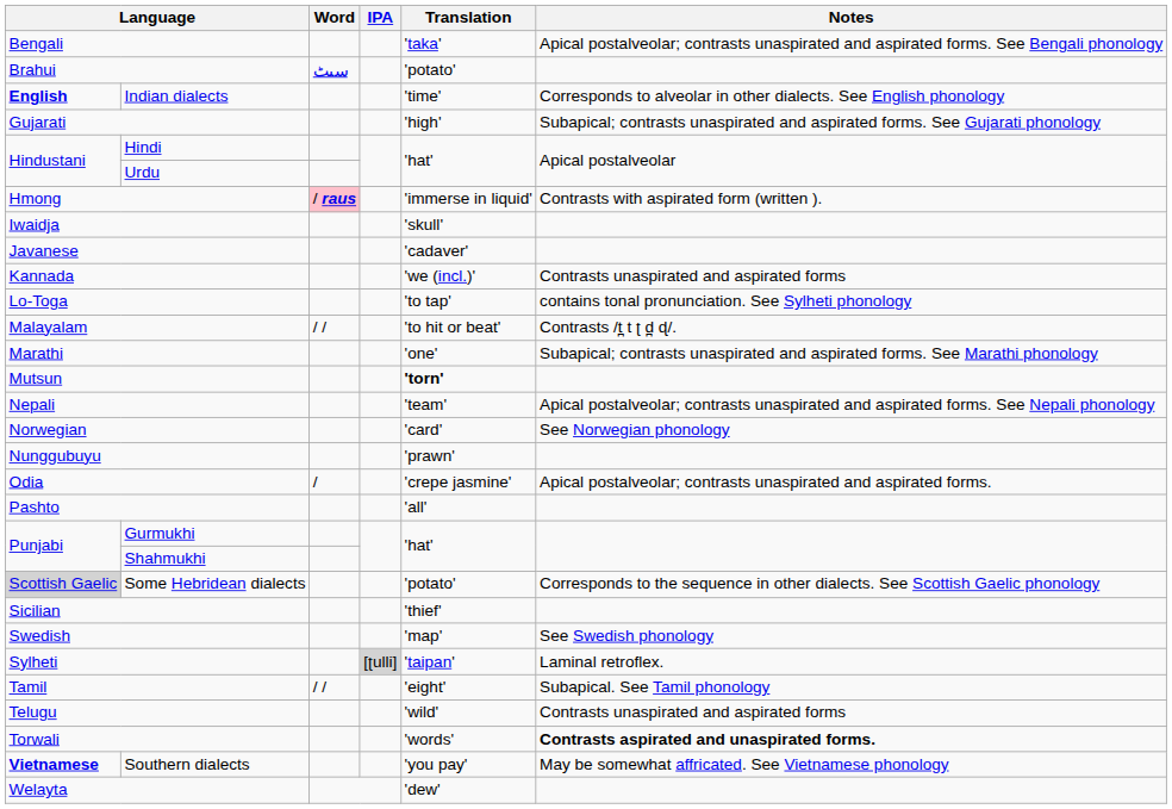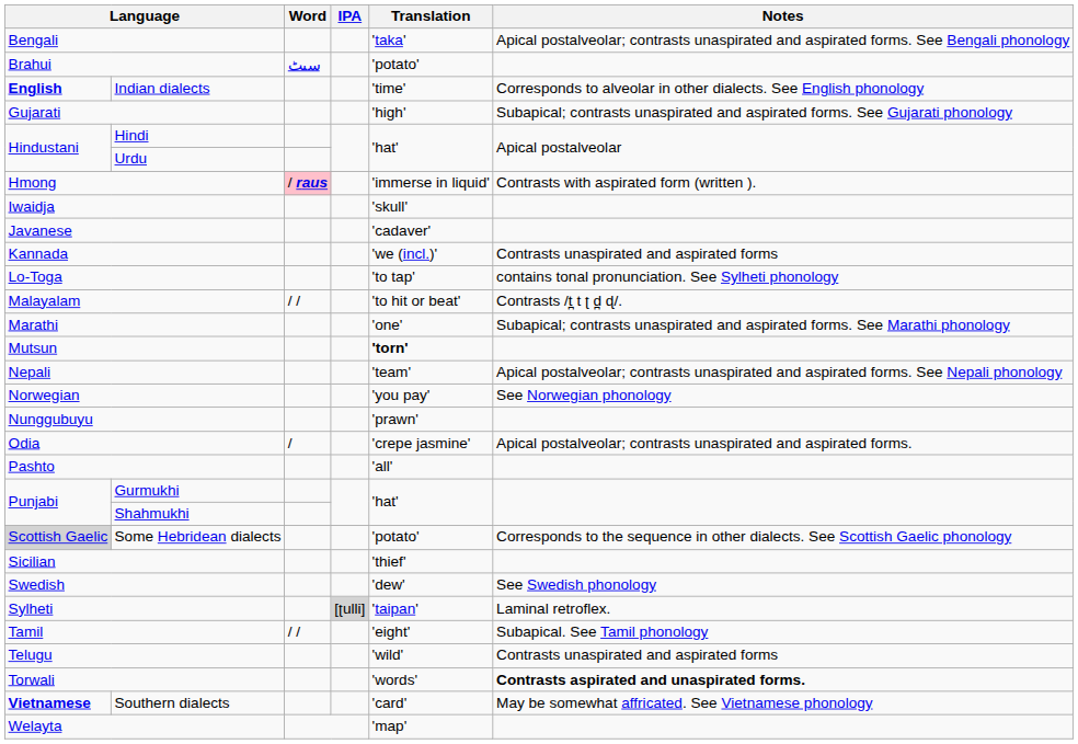 <table class=wikitable>
 <tr>
 <th colspan="2">Language</th>
 <th>Word</th>
 <th><a href='#'>IPA</a></th>
 <th>Translation</th>
 <th colspan="3">Notes</th>
 </tr>
 <tr>
 <td colspan="2"><a href='#'>Bengali</a></td>
 <td></td>
 <td></td>
 <td>'<a href='#'>taka</a>'</td>
 <td colspan="3">Apical postalveolar; contrasts unaspirated and aspirated forms. See <a href='#'>Bengali phonology</a></td>
 </tr>
 <tr>
 <td colspan="2"><a href='#'>Brahui</a></td>
 <td><a href='#'>سىٹ</a></td>
 <td></td>
 <td>'potato'</td>
 <td colspan="3"></td>
 </tr>
 <tr>
 <td><strong><a href='#'>English</a></strong></td>
 <td><a href='#'>Indian dialects</a></td>
 <td></td>
 <td></td>
 <td>'time'</td>
 <td colspan="3">Corresponds to alveolar  in other dialects. See <a href='#'>English phonology</a></td>
 </tr>
 <tr>
 <td colspan="2"><a href='#'>Gujarati</a></td>
 <td></td>
 <td></td>
 <td>'high'</td>
 <td colspan="3">Subapical; contrasts unaspirated and aspirated forms. See <a href='#'>Gujarati phonology</a></td>
 </tr>
 <tr>
 <td rowspan="2"><a href='#'>Hindustani</a></td>
 <td><a href='#'>Hindi</a></td>
 <td></td>
 <td rowspan="2"></td>
 <td rowspan="2">'hat'</td>
 <td rowspan="2">Apical postalveolar</td>
 </tr>
 <tr>
 <td><a href='#'>Urdu</a></td>
 <td></td>
 </tr>
 <tr>
 <td colspan="2"><a href='#'>Hmong</a></td>
 <td style="background: pink;"> / <a href='#'><strong><em>r<strong>aus<em></a></td>
 <td></td>
 <td>'immerse in liquid'</td>
 <td colspan="3">Contrasts with aspirated form (written ).</td>
 </tr>
 <tr>
 <td colspan="2"><a href='#'>Iwaidja</a></td>
 <td></td>
 <td></td>
 <td>'skull'</td>
 <td colspan="3"></td>
 </tr>
 <tr>
 <td colspan="2"><a href='#'>Javanese</a></td>
 <td></td>
 <td></td>
 <td>'cadaver'</td>
 <td colspan="3"></td>
 </tr>
 <tr>
 <td colspan="2"><a href='#'>Kannada</a></td>
 <td></td>
 <td></td>
 <td>'we (<a href='#'>incl.</a>)'</td>
 <td colspan="3">Contrasts unaspirated and aspirated forms</td>
 </tr>
 <tr>
 <td colspan="2"><a href='#'>Lo-Toga</a></td>
 <td></td>
 <td></td>
 <td>'to tap'</td>
 <td>contains tonal pronunciation. See <a href='#'>Sylheti phonology</a></td>
 </tr>
 <tr>
 <td colspan="2"><a href='#'>Malayalam</a></td>
 <td> /  / </td>
 <td></td>
 <td>'to hit or beat'</td>
 <td colspan="3">Contrasts /t̪ t ʈ d̪ ɖ/.</td>
 </tr>
 <tr>
 <td colspan="2"><a href='#'>Marathi</a></td>
 <td></td>
 <td></td>
 <td>'one'</td>
 <td colspan="3">Subapical; contrasts unaspirated and aspirated forms. See <a href='#'>Marathi phonology</a></td>
 </tr>
 <tr>
 <td colspan="2"><a href='#'>Mutsun</a></td>
 <td></td>
 <td></td>
 <td><strong>'torn'</strong></td>
 <td colspan="3"></td>
 </tr>
 <tr>
 <td colspan="2"><a href='#'>Nepali</a></td>
 <td></td>
 <td></td>
 <td>'team'</td>
 <td colspan="3">Apical postalveolar; contrasts unaspirated and aspirated forms. See <a href='#'>Nepali phonology</a></td>
 </tr>
 <tr>
 <td colspan="2"><a href='#'>Norwegian</a></td>
 <td></td>
 <td></td>
-<td>'card'</td>
+<td>'you pay'</td>
 <td colspan="3">See <a href='#'>Norwegian phonology</a></td>
 </tr>
 <tr>
 <td colspan="2"><a href='#'>Nunggubuyu</a></td>
 <td></td>
 <td></td>
 <td>'prawn'</td>
 <td></td>
 </tr>
 <tr>
 <td colspan="2"><a href='#'>Odia</a></td>
 <td> / </td>
 <td></td>
 <td>'crepe jasmine'</td>
 <td>Apical postalveolar; contrasts unaspirated and aspirated forms.</td>
 </tr>
 <tr>
 <td colspan="2"><a href='#'>Pashto</a></td>
 <td></td>
 <td></td>
 <td>'all'</td>
 <td colspan="3"></td>
 </tr>
 <tr>
 <td rowspan="2"><a href='#'>Punjabi</a></td>
 <td><a href='#'>Gurmukhi</a></td>
 <td></td>
 <td rowspan="2"></td>
 <td rowspan="2">'hat'</td>
 <td rowspan="2" &></td>
 </tr>
 <tr>
 <td><a href='#'>Shahmukhi</a></td>
 <td></td>
 </tr>
 <tr>
 <td style="background: lightgrey;"><a href='#'>Scottish Gaelic</a></td>
 <td>Some <a href='#'>Hebridean</a> dialects</td>
 <td></td>
 <td></td>
 <td>'potato'</td>
 <td colspan="3">Corresponds to the sequence  in other dialects. See <a href='#'>Scottish Gaelic phonology</a></td>
 </tr>
 <tr>
 <td colspan="2"><a href='#'>Sicilian</a></td>
 <td></td>
 <td></td>
 <td>'thief'</td>
 <td></td>
 </tr>
 <tr>
 <td colspan="2"><a href='#'>Swedish</a></td>
 <td></td>
 <td></td>
-<td>'map'</td>
+<td>'dew'</td>
 <td colspan="3">See <a href='#'>Swedish phonology</a></td>
 </tr>
 <tr>
 <td colspan="2"><a href='#'>Sylheti</a></td>
 <td></td>
 <td style="background: lightgrey;">[ʈulli]</td>
 <td>'<a href='#'>taipan</a>'</td>
 <td>Laminal retroflex.</td>
 </tr>
 <tr>
 <td colspan="2"><a href='#'>Tamil</a></td>
 <td> /  / </td>
 <td></td>
 <td>'eight'</td>
 <td colspan="3">Subapical. See <a href='#'>Tamil phonology</a></td>
 </tr>
 <tr>
 <td colspan="2"><a href='#'>Telugu</a></td>
 <td></td>
 <td></td>
 <td>'wild'</td>
 <td colspan="3">Contrasts unaspirated and aspirated forms</td>
 </tr>
 <tr>
 <td colspan="2"><a href='#'>Torwali</a></td>
 <td></td>
 <td></td>
 <td>'words'</td>
 <td><strong>Contrasts aspirated and unaspirated forms.</strong></td>
 </tr>
 <tr>
 <td><strong><a href='#'>Vietnamese</a></strong></td>
 <td>Southern dialects</td>
 <td></td>
 <td></td>
-<td>'you pay'</td>
+<td>'card'</td>
 <td colspan="3">May be somewhat <a href='#'>affricated</a>. See <a href='#'>Vietnamese phonology</a></td>
 </tr>
 <tr>
 <td colspan="2"><a href='#'>Welayta</a></td>
 <td colspan="2" align="center"></td>
-<td>'dew'</td>
+<td>'map'</td>
 <td colspan="3"></td>
 </tr>
 </table>
